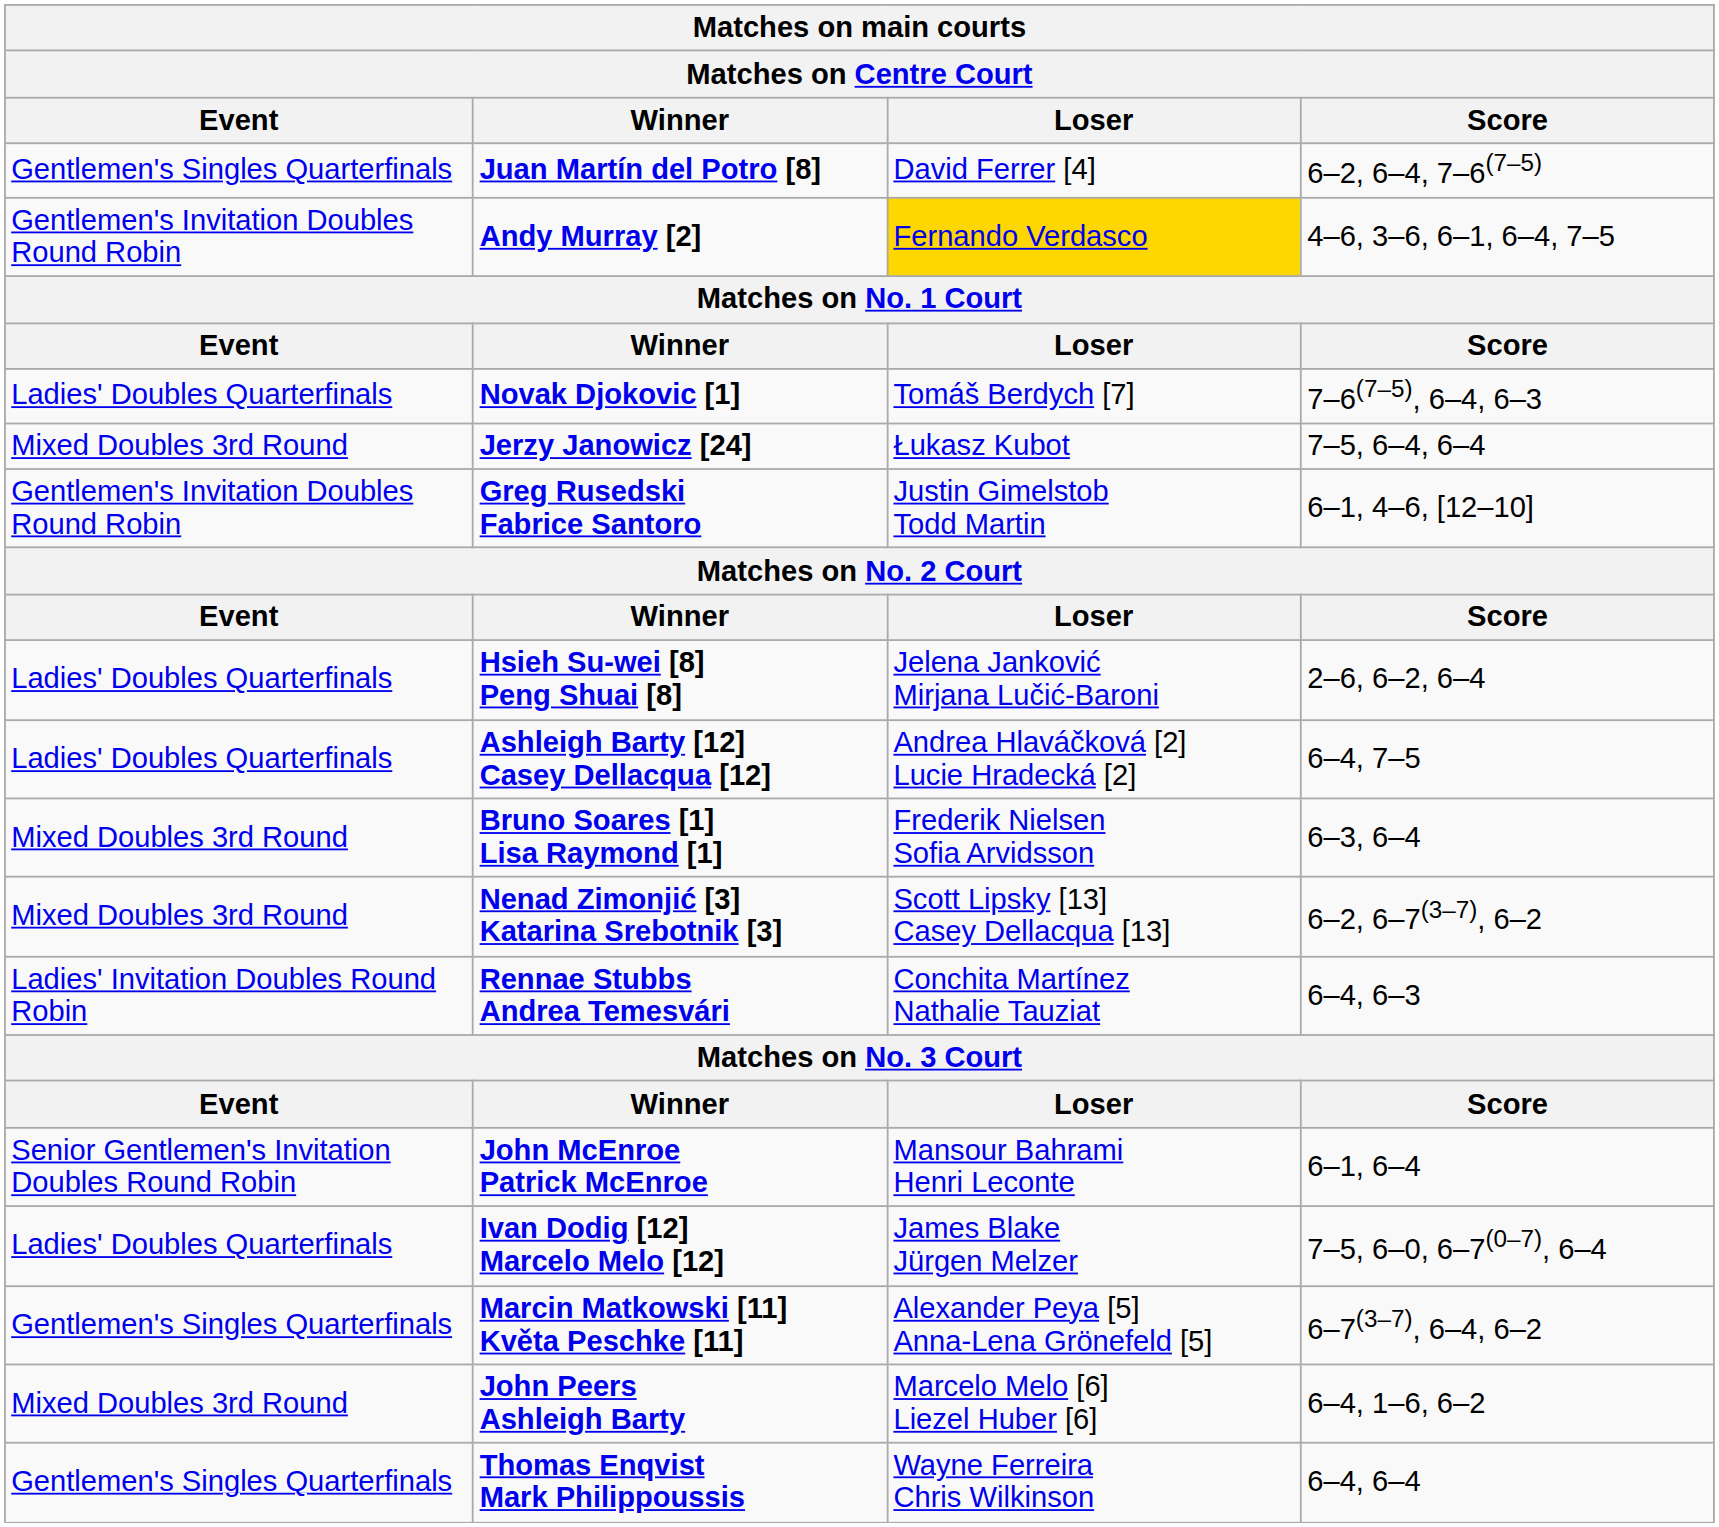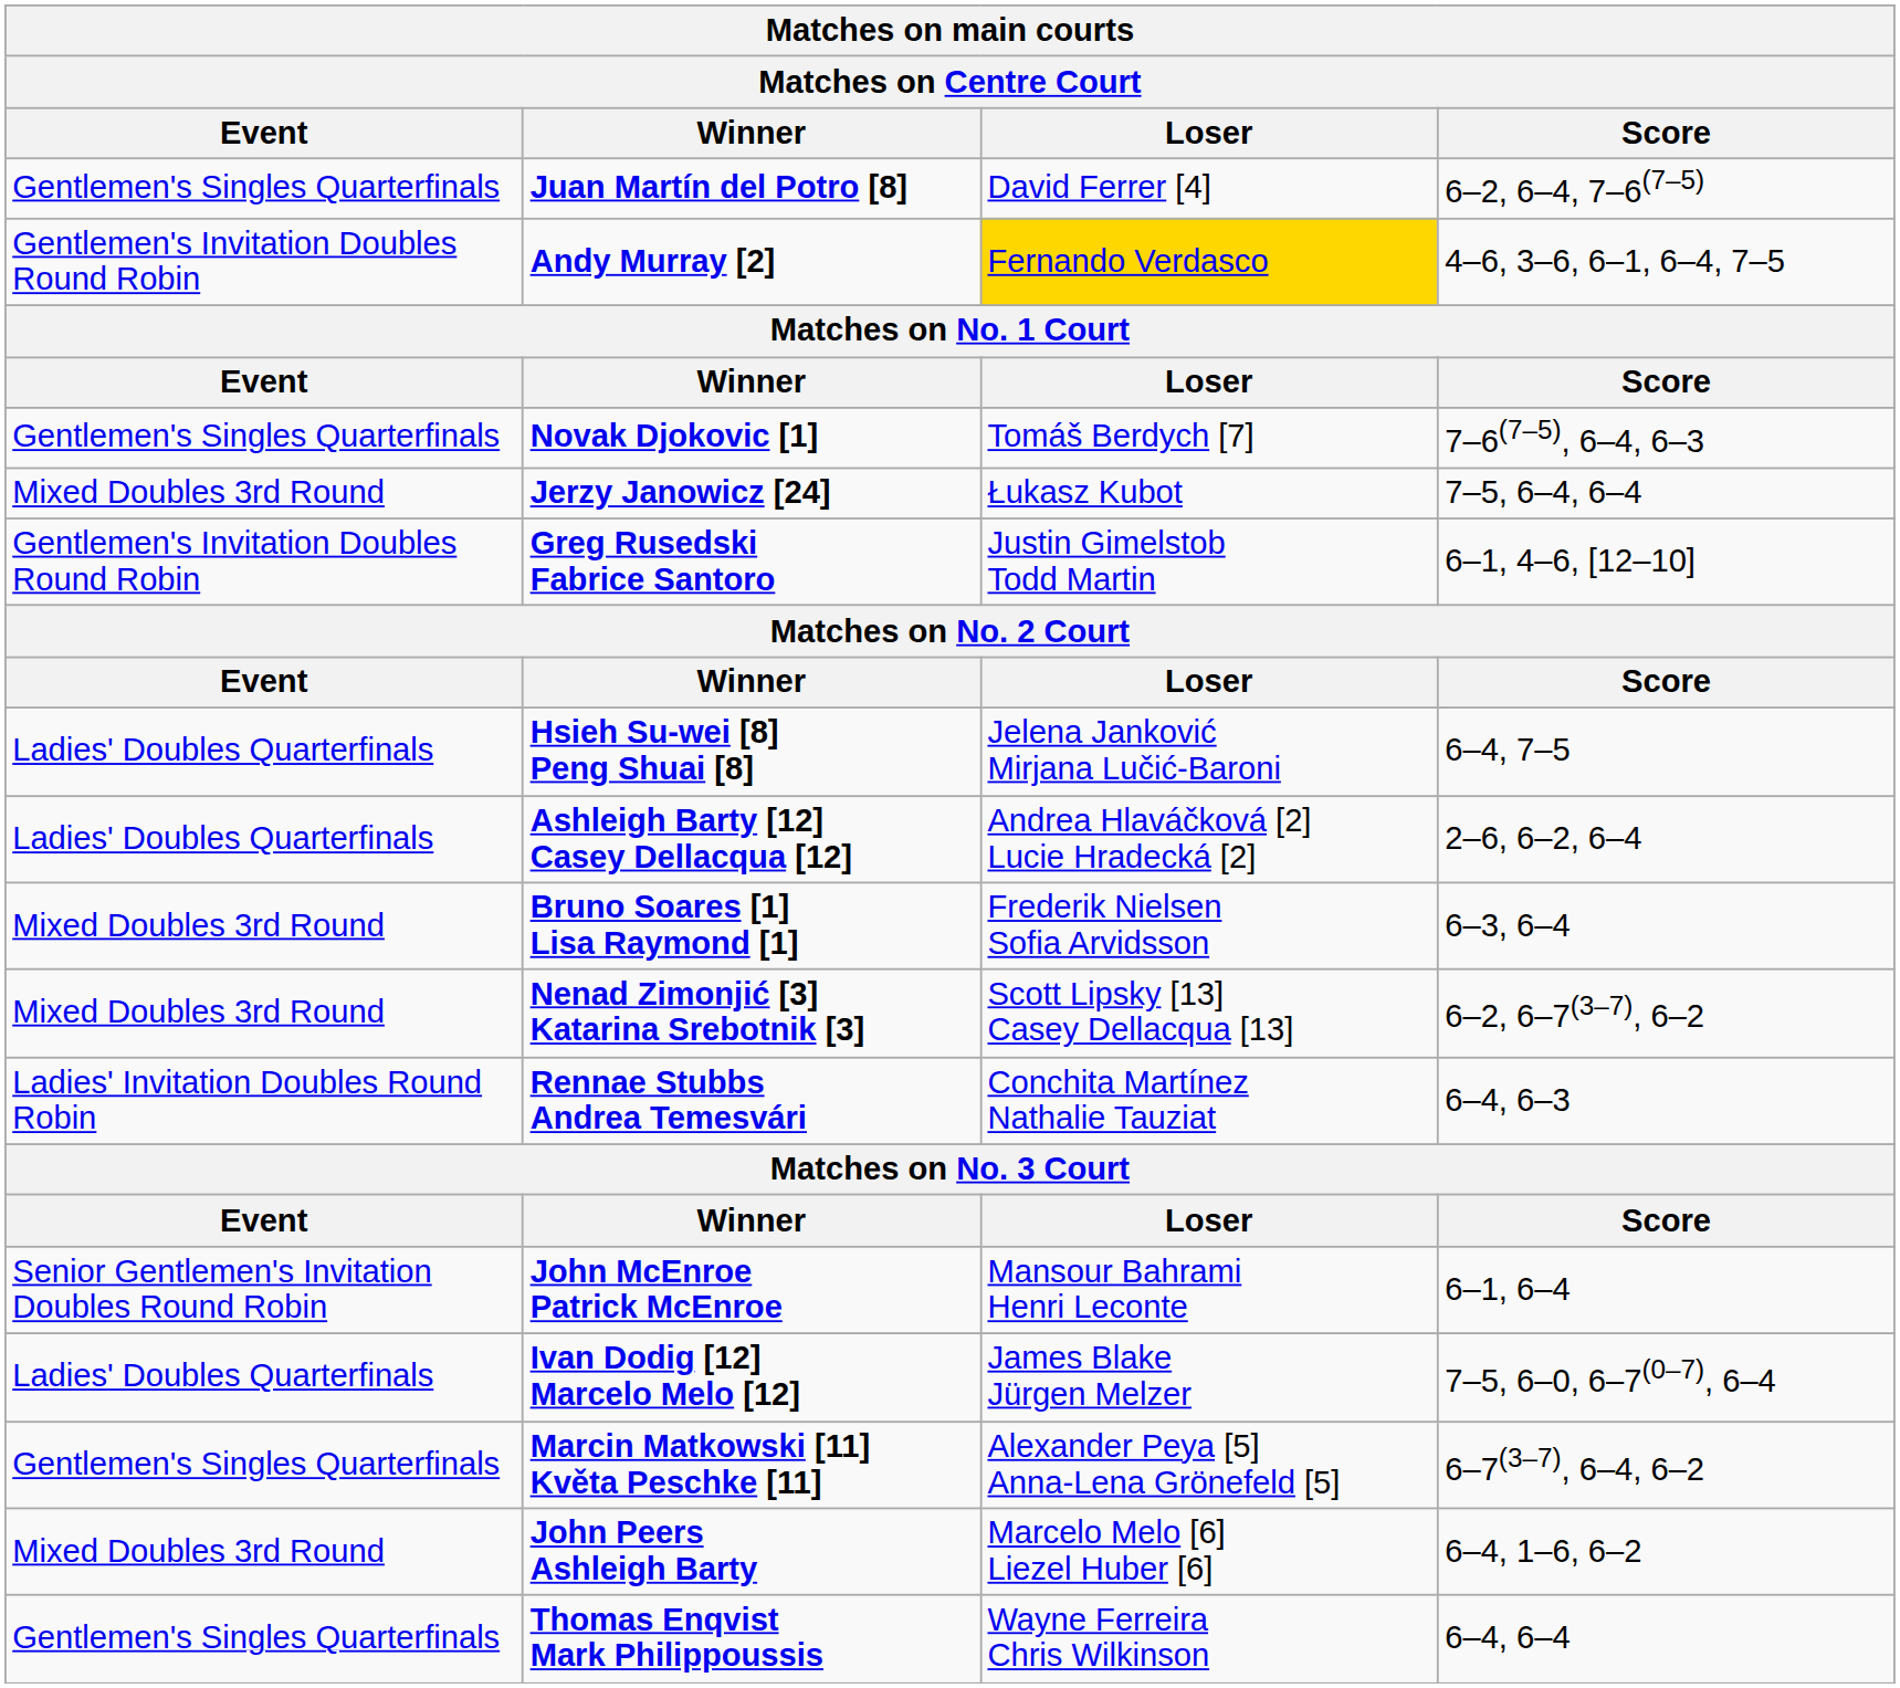 <table class="wikitable collapsible uncollapsed" style="margin:auto;">
 <tr>
 <th colspan="4" style="white-space:nowrap;">Matches on main courts</th>
 </tr>
 <tr>
 <th colspan="4">Matches on <a href='#'>Centre Court</a></th>
 </tr>
 <tr>
 <th width=250>Event</th>
 <th width=220>Winner</th>
 <th width=220>Loser</th>
 <th width=220>Score</th>
 </tr>
 <tr>
 <td><a href='#'>Gentlemen's Singles Quarterfinals</a></td>
 <td> <strong><a href='#'>Juan Martín del Potro</a> [8]</strong></td>
 <td> <a href='#'>David Ferrer</a> [4]</td>
 <td>6–2, 6–4, 7–6<sup>(7–5)</sup></td>
 </tr>
 <tr>
 <td><a href='#'>Gentlemen's Invitation Doubles Round Robin</a></td>
 <td> <strong><a href='#'>Andy Murray</a> [2]</strong></td>
 <td style="background: gold;"> <a href='#'>Fernando Verdasco</a></td>
 <td>4–6, 3–6, 6–1, 6–4, 7–5</td>
 </tr>
 <tr>
 <th colspan="4">Matches on <a href='#'>No. 1 Court</a></th>
 </tr>
 <tr>
 <th width=250>Event</th>
 <th width=220>Winner</th>
 <th width=220>Loser</th>
 <th width=220>Score</th>
 </tr>
 <tr>
-<td><a href='#'>Ladies' Doubles Quarterfinals</a></td>
+<td><a href='#'>Gentlemen's Singles Quarterfinals</a></td>
 <td> <strong><a href='#'>Novak Djokovic</a> [1]</strong></td>
 <td> <a href='#'>Tomáš Berdych</a> [7]</td>
 <td>7–6<sup>(7–5)</sup>, 6–4, 6–3</td>
 </tr>
 <tr>
 <td><a href='#'>Mixed Doubles 3rd Round</a></td>
 <td> <strong><a href='#'>Jerzy Janowicz</a> [24]</strong></td>
 <td> <a href='#'>Łukasz Kubot</a></td>
 <td>7–5, 6–4, 6–4</td>
 </tr>
 <tr>
 <td><a href='#'>Gentlemen's Invitation Doubles Round Robin</a></td>
 <td> <strong><a href='#'>Greg Rusedski</a></strong><br> <strong><a href='#'>Fabrice Santoro</a></strong></td>
 <td> <a href='#'>Justin Gimelstob</a><br> <a href='#'>Todd Martin</a></td>
 <td>6–1, 4–6, [12–10]</td>
 </tr>
 <tr>
 <th colspan="4">Matches on <a href='#'>No. 2 Court</a></th>
 </tr>
 <tr>
 <th width=250>Event</th>
 <th width=220>Winner</th>
 <th width=220>Loser</th>
 <th width=220>Score</th>
 </tr>
 <tr>
 <td><a href='#'>Ladies' Doubles Quarterfinals</a></td>
 <td> <strong><a href='#'>Hsieh Su-wei</a> [8]</strong><br> <strong><a href='#'>Peng Shuai</a> [8]</strong></td>
 <td> <a href='#'>Jelena Janković</a><br> <a href='#'>Mirjana Lučić-Baroni</a></td>
-<td>2–6, 6–2, 6–4</td>
+<td>6–4, 7–5</td>
 </tr>
 <tr>
 <td><a href='#'>Ladies' Doubles Quarterfinals</a></td>
 <td> <strong><a href='#'>Ashleigh Barty</a> [12]</strong><br> <strong><a href='#'>Casey Dellacqua</a> [12]</strong></td>
 <td> <a href='#'>Andrea Hlaváčková</a> [2]<br> <a href='#'>Lucie Hradecká</a> [2]</td>
-<td>6–4, 7–5</td>
+<td>2–6, 6–2, 6–4</td>
 </tr>
 <tr>
 <td><a href='#'>Mixed Doubles 3rd Round</a></td>
 <td> <strong><a href='#'>Bruno Soares</a> [1]</strong><br> <strong><a href='#'>Lisa Raymond</a> [1]</strong></td>
 <td> <a href='#'>Frederik Nielsen</a><br> <a href='#'>Sofia Arvidsson</a></td>
 <td>6–3, 6–4</td>
 </tr>
 <tr>
 <td><a href='#'>Mixed Doubles 3rd Round</a></td>
 <td> <strong><a href='#'>Nenad Zimonjić</a> [3]</strong><br> <strong><a href='#'>Katarina Srebotnik</a> [3]</strong></td>
 <td> <a href='#'>Scott Lipsky</a> [13]<br> <a href='#'>Casey Dellacqua</a> [13]</td>
 <td>6–2, 6–7<sup>(3–7)</sup>, 6–2</td>
 </tr>
 <tr>
 <td><a href='#'>Ladies' Invitation Doubles Round Robin</a></td>
 <td> <strong><a href='#'>Rennae Stubbs</a></strong><br> <strong><a href='#'>Andrea Temesvári</a></strong></td>
 <td> <a href='#'>Conchita Martínez</a><br> <a href='#'>Nathalie Tauziat</a></td>
 <td>6–4, 6–3</td>
 </tr>
 <tr>
 <th colspan="4">Matches on <a href='#'>No. 3 Court</a></th>
 </tr>
 <tr>
 <th width=250>Event</th>
 <th width=220>Winner</th>
 <th width=220>Loser</th>
 <th width=220>Score</th>
 </tr>
 <tr>
 <td><a href='#'>Senior Gentlemen's Invitation Doubles Round Robin</a></td>
 <td> <strong><a href='#'>John McEnroe</a></strong><br> <strong><a href='#'>Patrick McEnroe</a></strong></td>
 <td> <a href='#'>Mansour Bahrami</a><br> <a href='#'>Henri Leconte</a></td>
 <td>6–1, 6–4</td>
 </tr>
 <tr>
 <td><a href='#'>Ladies' Doubles Quarterfinals</a></td>
 <td> <strong><a href='#'>Ivan Dodig</a> [12]</strong><br> <strong><a href='#'>Marcelo Melo</a> [12]</strong></td>
 <td> <a href='#'>James Blake</a><br> <a href='#'>Jürgen Melzer</a></td>
 <td>7–5, 6–0, 6–7<sup>(0–7)</sup>, 6–4</td>
 </tr>
 <tr>
 <td><a href='#'>Gentlemen's Singles Quarterfinals</a></td>
 <td> <strong><a href='#'>Marcin Matkowski</a> [11]</strong><br> <strong><a href='#'>Květa Peschke</a> [11]</strong></td>
 <td> <a href='#'>Alexander Peya</a> [5]<br> <a href='#'>Anna-Lena Grönefeld</a> [5]</td>
 <td>6–7<sup>(3–7)</sup>, 6–4, 6–2</td>
 </tr>
 <tr>
 <td><a href='#'>Mixed Doubles 3rd Round</a></td>
 <td> <strong><a href='#'>John Peers</a></strong><br> <strong><a href='#'>Ashleigh Barty</a></strong></td>
 <td> <a href='#'>Marcelo Melo</a> [6]<br> <a href='#'>Liezel Huber</a> [6]</td>
 <td>6–4, 1–6, 6–2</td>
 </tr>
 <tr>
 <td><a href='#'>Gentlemen's Singles Quarterfinals</a></td>
 <td> <strong><a href='#'>Thomas Enqvist</a></strong><br> <strong><a href='#'>Mark Philippoussis</a></strong></td>
 <td> <a href='#'>Wayne Ferreira</a><br> <a href='#'>Chris Wilkinson</a></td>
 <td>6–4, 6–4</td>
 </tr>
 </table>
